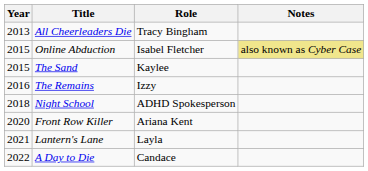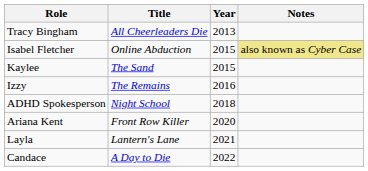 <table class="wikitable sortable">
 <tr>
+<th>Role</th>
+<th>Title</th>
 <th>Year</th>
-<th>Title</th>
-<th>Role</th>
 <th class="unsortable">Notes</th>
 </tr>
 <tr>
+<td>Tracy Bingham</td>
+<td><em><a href='#'>All Cheerleaders Die</a></em></td>
 <td>2013</td>
-<td><em><a href='#'>All Cheerleaders Die</a></em></td>
-<td>Tracy Bingham</td>
 <td></td>
 </tr>
 <tr>
+<td>Isabel Fletcher</td>
+<td><em>Online Abduction</em></td>
 <td>2015</td>
-<td><em>Online Abduction</em></td>
-<td>Isabel Fletcher</td>
 <td style="background: khaki;">also known as <em>Cyber Case</em></td>
 </tr>
 <tr>
+<td>Kaylee</td>
+<td><em><a href='#'>The Sand</a></em></td>
 <td>2015</td>
-<td><em><a href='#'>The Sand</a></em></td>
-<td>Kaylee</td>
 <td></td>
 </tr>
 <tr>
+<td>Izzy</td>
+<td><em><a href='#'>The Remains</a></em></td>
 <td>2016</td>
-<td><em><a href='#'>The Remains</a></em></td>
-<td>Izzy</td>
 <td></td>
 </tr>
 <tr>
+<td>ADHD Spokesperson</td>
+<td><em><a href='#'>Night School</a></em></td>
 <td>2018</td>
-<td><em><a href='#'>Night School</a></em></td>
-<td>ADHD Spokesperson</td>
 <td></td>
 </tr>
 <tr>
+<td>Ariana Kent</td>
+<td><em>Front Row Killer</em></td>
 <td>2020</td>
-<td><em>Front Row Killer</em></td>
-<td>Ariana Kent</td>
 <td></td>
 </tr>
 <tr>
+<td>Layla</td>
+<td><em>Lantern's Lane</em></td>
 <td>2021</td>
-<td><em>Lantern's Lane</em></td>
-<td>Layla</td>
 <td></td>
 </tr>
 <tr>
+<td>Candace</td>
+<td><em><a href='#'>A Day to Die</a></em></td>
 <td>2022</td>
-<td><em><a href='#'>A Day to Die</a></em></td>
-<td>Candace</td>
 <td></td>
 </tr>
 </table>
